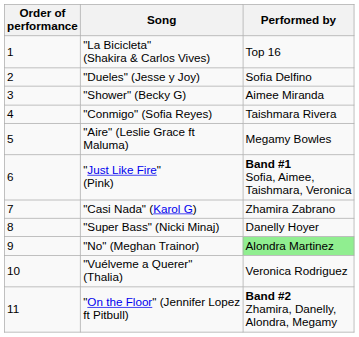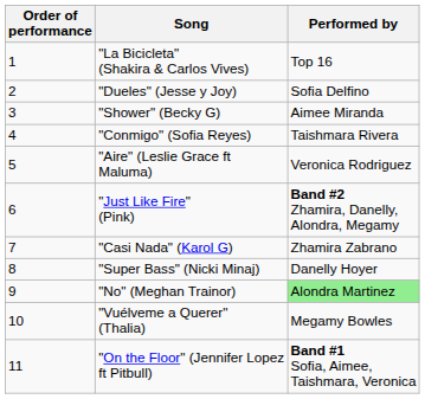 <table class="wikitable">
 <tr>
 <th>Order of <br>performance</th>
 <th>Song</th>
 <th>Performed by</th>
 </tr>
 <tr>
 <td>1</td>
 <td>"La Bicicleta"<br>(Shakira & Carlos Vives)</td>
 <td>Top 16</td>
 </tr>
 <tr>
 <td>2</td>
 <td>"Dueles" (Jesse y Joy)</td>
 <td>Sofia Delfino</td>
 </tr>
 <tr>
 <td>3</td>
 <td>"Shower" (Becky G)</td>
 <td>Aimee Miranda</td>
 </tr>
 <tr>
 <td>4</td>
 <td>"Conmigo" (Sofia Reyes)</td>
 <td>Taishmara Rivera</td>
 </tr>
 <tr>
 <td>5</td>
 <td>"Aire" (Leslie Grace ft<br>Maluma)</td>
-<td>Megamy Bowles</td>
+<td>Veronica Rodriguez</td>
 </tr>
 <tr>
 <td>6</td>
 <td>"<a href='#'>Just Like Fire</a>"<br>(Pink)</td>
-<td><strong>Band #1</strong><br>Sofia, Aimee,<br>Taishmara, Veronica</td>
+<td><strong>Band #2</strong><br>Zhamira, Danelly,<br>Alondra, Megamy</td>
 </tr>
 <tr>
 <td>7</td>
 <td>"Casi Nada" (<a href='#'>Karol G</a>)</td>
 <td>Zhamira Zabrano</td>
 </tr>
 <tr>
 <td>8</td>
 <td>"Super Bass" (Nicki Minaj)</td>
 <td>Danelly Hoyer</td>
 </tr>
 <tr>
 <td>9</td>
 <td>"No" (Meghan Trainor)</td>
 <td style="background: lightgreen;">Alondra Martinez</td>
 </tr>
 <tr>
 <td>10</td>
 <td>"Vuélveme a Querer"<br>(Thalia)</td>
-<td>Veronica Rodriguez</td>
+<td>Megamy Bowles</td>
 </tr>
 <tr>
 <td>11</td>
 <td>"<a href='#'>On the Floor</a>" (Jennifer Lopez<br>ft Pitbull)</td>
-<td><strong>Band #2</strong><br>Zhamira, Danelly,<br>Alondra, Megamy</td>
+<td><strong>Band #1</strong><br>Sofia, Aimee,<br>Taishmara, Veronica</td>
 </tr>
 </table>
